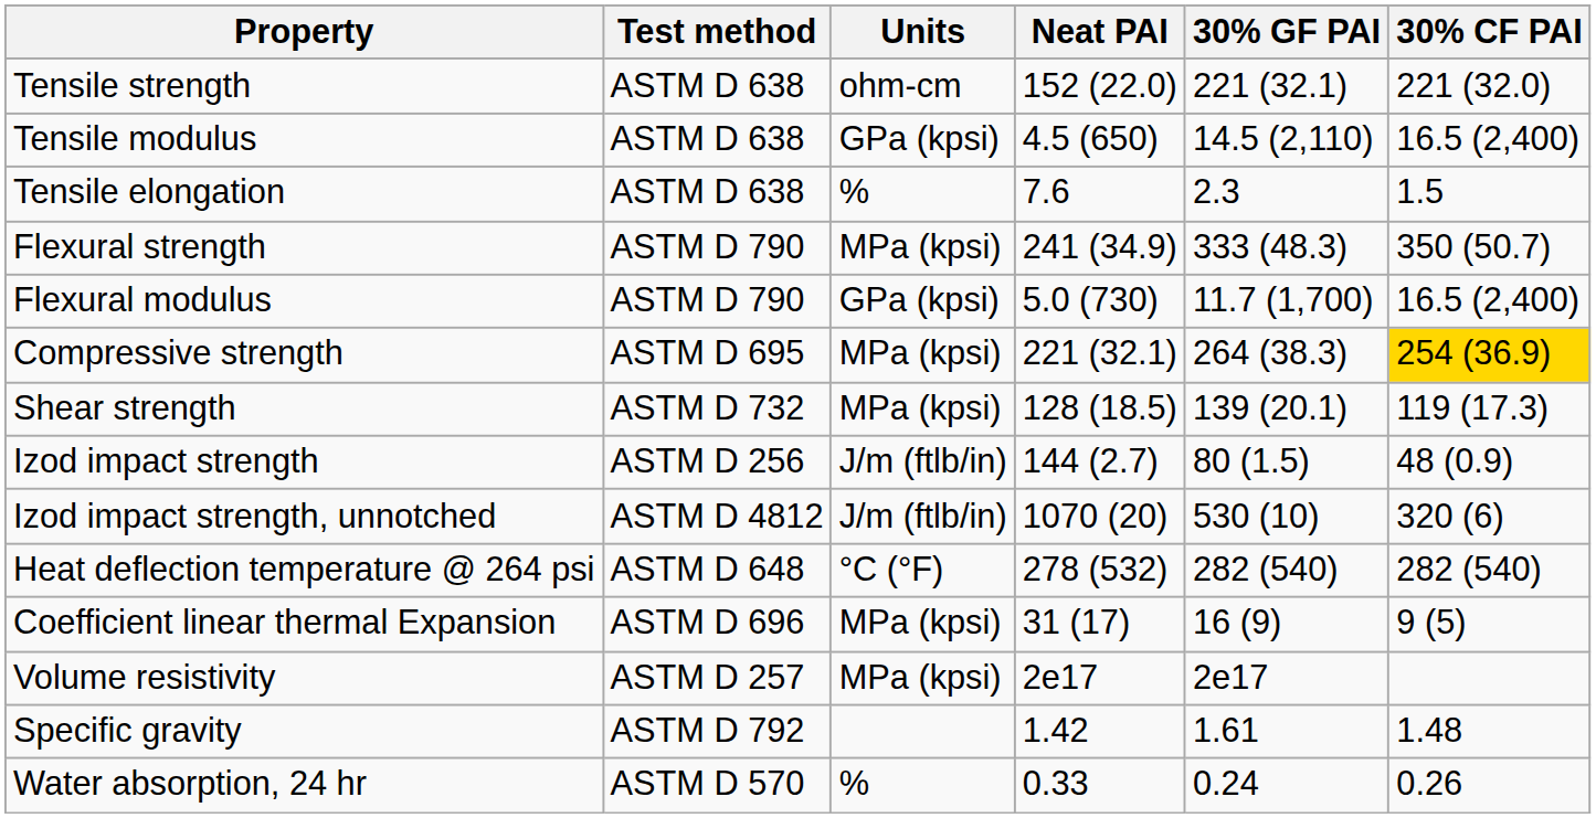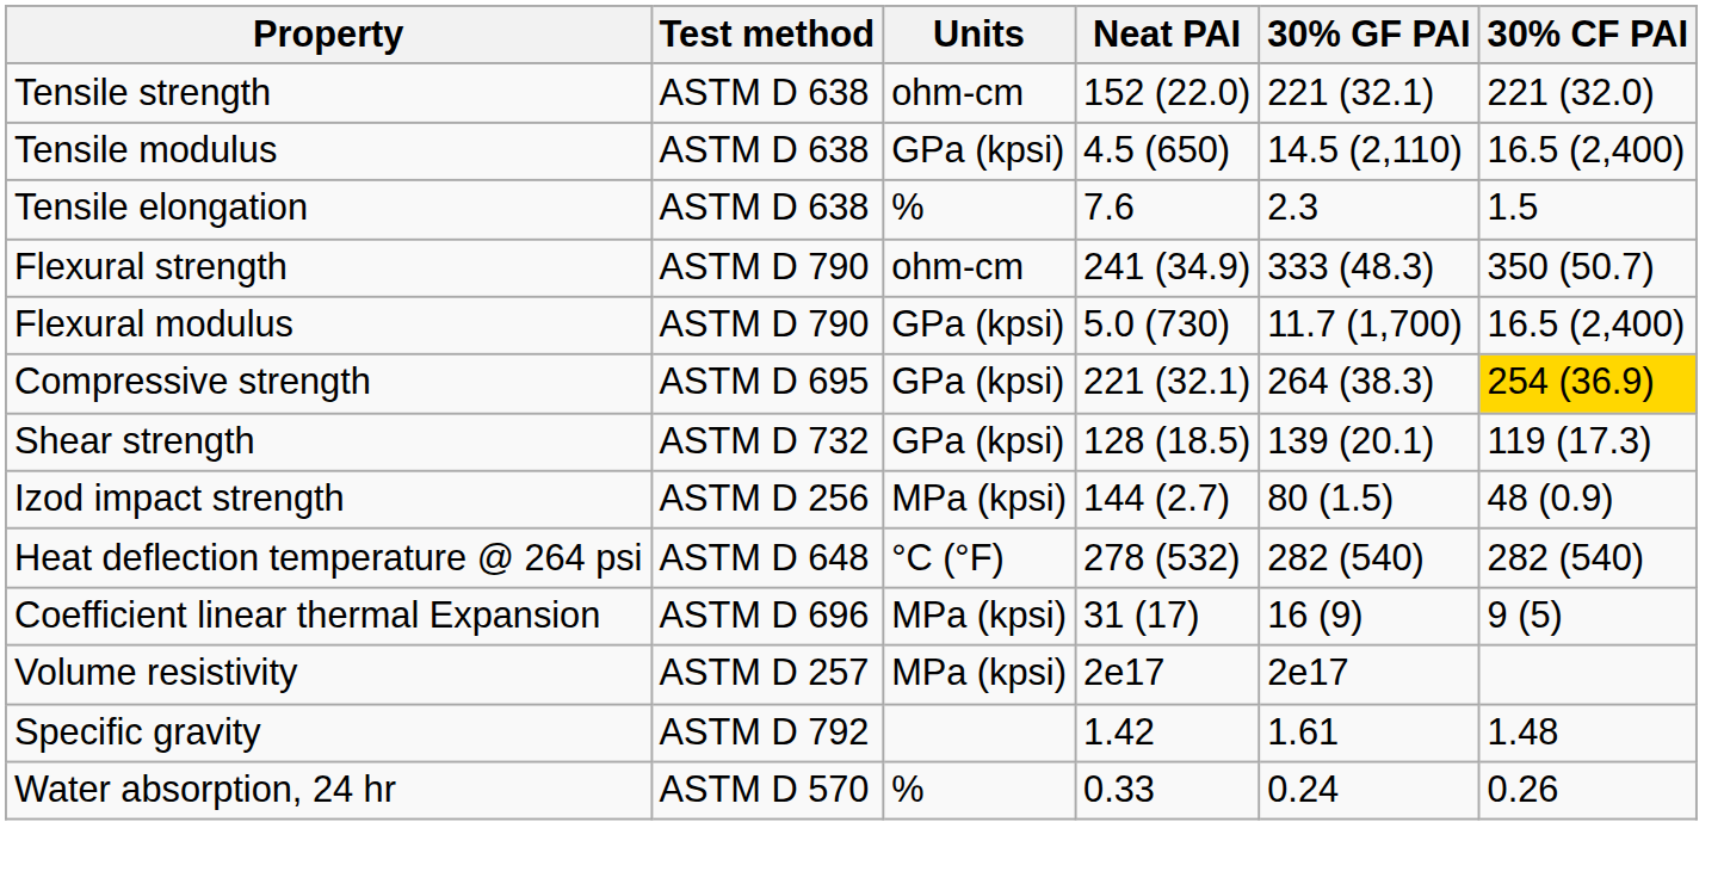 <table class="wikitable">
 <tr>
 <th>Property</th>
 <th>Test method</th>
 <th>Units</th>
 <th>Neat PAI</th>
 <th>30% GF PAI</th>
 <th>30% CF PAI</th>
 </tr>
 <tr>
 <td>Tensile strength</td>
 <td>ASTM D 638</td>
 <td>ohm-cm</td>
 <td>152 (22.0)</td>
 <td>221 (32.1)</td>
 <td>221 (32.0)</td>
 </tr>
 <tr>
 <td>Tensile modulus</td>
 <td>ASTM D 638</td>
 <td>GPa (kpsi)</td>
 <td>4.5 (650)</td>
 <td>14.5 (2,110)</td>
 <td>16.5 (2,400)</td>
 </tr>
 <tr>
 <td>Tensile elongation</td>
 <td>ASTM D 638</td>
 <td>%</td>
 <td>7.6</td>
 <td>2.3</td>
 <td>1.5</td>
 </tr>
 <tr>
 <td>Flexural strength</td>
 <td>ASTM D 790</td>
-<td>MPa (kpsi)</td>
+<td>ohm-cm</td>
 <td>241 (34.9)</td>
 <td>333 (48.3)</td>
 <td>350 (50.7)</td>
 </tr>
 <tr>
 <td>Flexural modulus</td>
 <td>ASTM D 790</td>
 <td>GPa (kpsi)</td>
 <td>5.0 (730)</td>
 <td>11.7 (1,700)</td>
 <td>16.5 (2,400)</td>
 </tr>
 <tr>
 <td>Compressive strength</td>
 <td>ASTM D 695</td>
-<td>MPa (kpsi)</td>
+<td>GPa (kpsi)</td>
 <td>221 (32.1)</td>
 <td>264 (38.3)</td>
 <td style="background: gold;">254 (36.9)</td>
 </tr>
 <tr>
 <td>Shear strength</td>
 <td>ASTM D 732</td>
-<td>MPa (kpsi)</td>
+<td>GPa (kpsi)</td>
 <td>128 (18.5)</td>
 <td>139 (20.1)</td>
 <td>119 (17.3)</td>
 </tr>
 <tr>
 <td>Izod impact strength</td>
 <td>ASTM D 256</td>
-<td>J/m (ftlb/in)</td>
+<td>MPa (kpsi)</td>
 <td>144 (2.7)</td>
 <td>80 (1.5)</td>
 <td>48 (0.9)</td>
-</tr>
-<tr>
-<td>Izod impact strength, unnotched</td>
-<td>ASTM D 4812</td>
-<td>J/m (ftlb/in)</td>
-<td>1070 (20)</td>
-<td>530 (10)</td>
-<td>320 (6)</td>
 </tr>
 <tr>
 <td>Heat deflection temperature @ 264 psi</td>
 <td>ASTM D 648</td>
 <td>°C (°F)</td>
 <td>278 (532)</td>
 <td>282 (540)</td>
 <td>282 (540)</td>
 </tr>
 <tr>
 <td>Coefficient linear thermal Expansion</td>
 <td>ASTM D 696</td>
 <td>MPa (kpsi)</td>
 <td>31 (17)</td>
 <td>16 (9)</td>
 <td>9 (5)</td>
 </tr>
 <tr>
 <td>Volume resistivity</td>
 <td>ASTM D 257</td>
 <td>MPa (kpsi)</td>
 <td>2e17</td>
 <td>2e17</td>
 <td></td>
 </tr>
 <tr>
 <td>Specific gravity</td>
 <td>ASTM D 792</td>
 <td></td>
 <td>1.42</td>
 <td>1.61</td>
 <td>1.48</td>
 </tr>
 <tr>
 <td>Water absorption, 24 hr</td>
 <td>ASTM D 570</td>
 <td>%</td>
 <td>0.33</td>
 <td>0.24</td>
 <td>0.26</td>
 </tr>
 </table>
